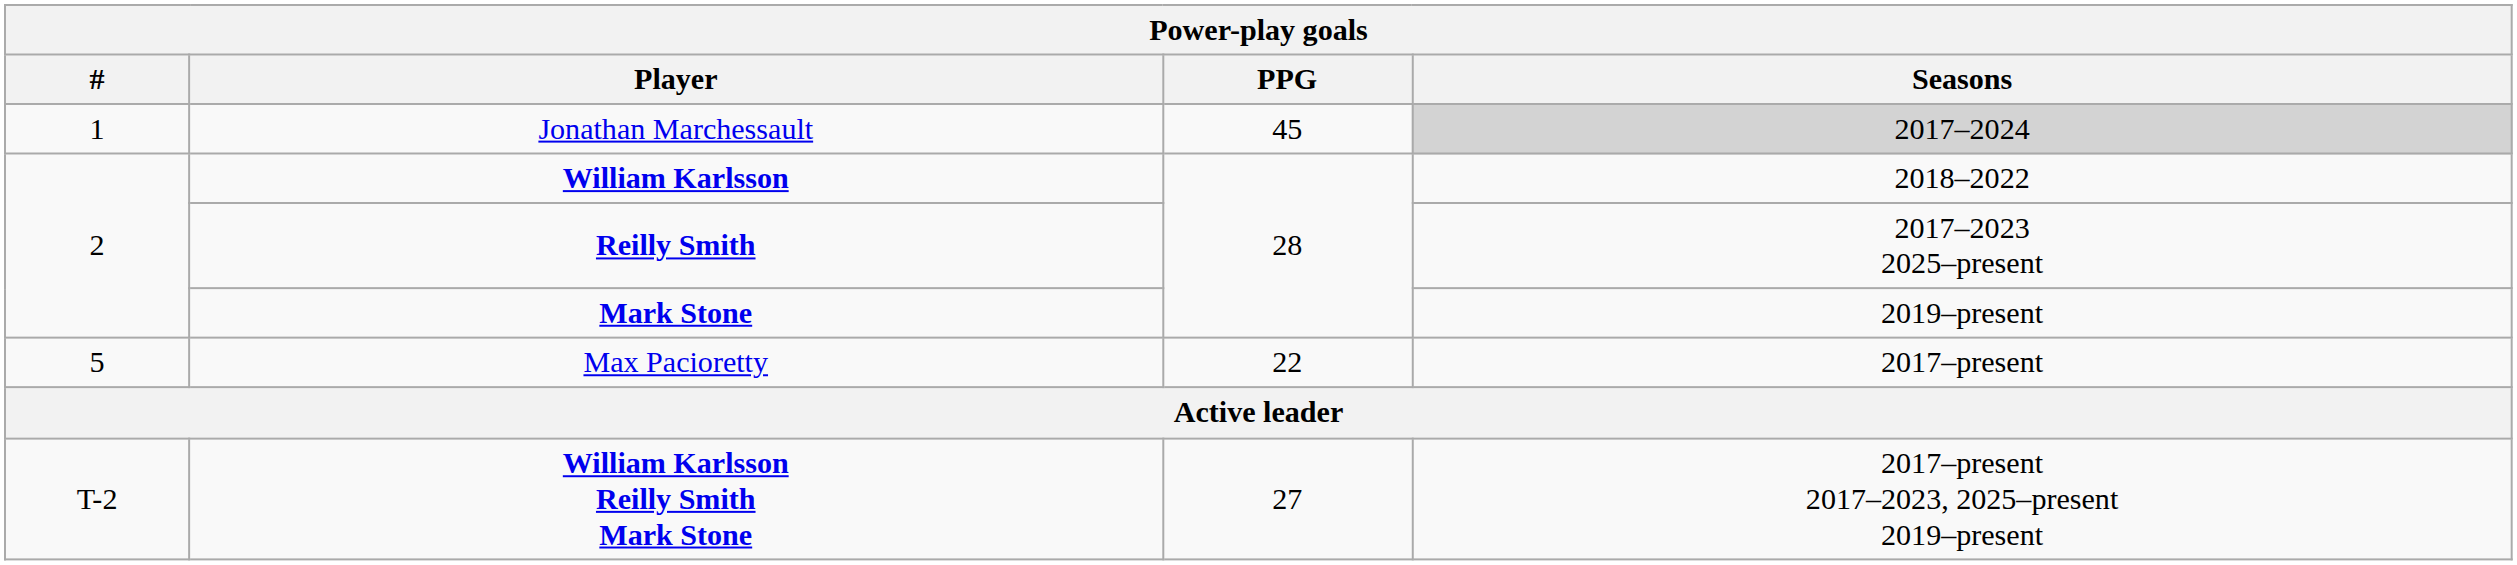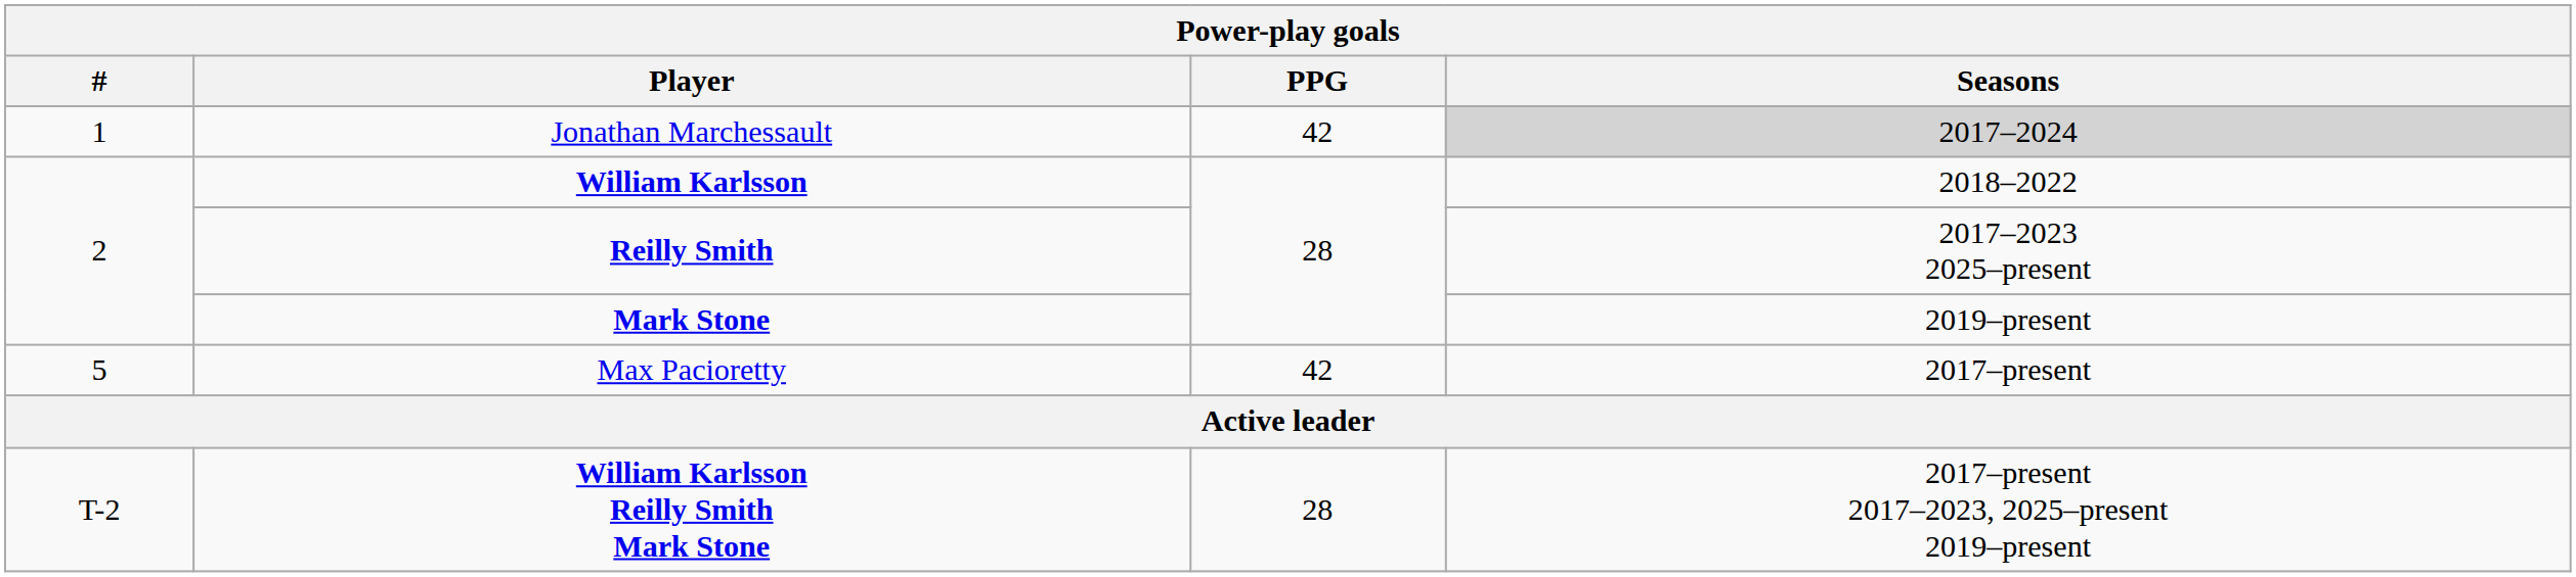 <table class="wikitable" style="text-align: center; font-size: 95%" width="80%">
 <tr>
 <th colspan="4">Power-play goals</th>
 </tr>
 <tr>
 <th>#</th>
 <th>Player</th>
 <th>PPG</th>
 <th>Seasons</th>
 </tr>
 <tr>
 <td>1</td>
 <td><a href='#'>Jonathan Marchessault</a></td>
-<td>45</td>
+<td>42</td>
 <td style="background: lightgrey;">2017–2024</td>
 </tr>
 <tr>
 <td rowspan="3">2</td>
 <td><strong><a href='#'>William Karlsson</a></strong></td>
 <td rowspan="3">28</td>
 <td>2018–2022</td>
 </tr>
 <tr>
 <td><strong><a href='#'>Reilly Smith</a></strong></td>
 <td>2017–2023<br>2025–present</td>
 </tr>
 <tr>
 <td><strong><a href='#'>Mark Stone</a></strong></td>
 <td>2019–present</td>
 </tr>
 <tr>
 <td>5</td>
 <td><a href='#'>Max Pacioretty</a></td>
-<td>22</td>
+<td>42</td>
 <td>2017–present</td>
 </tr>
 <tr>
 <th colspan="4">Active leader</th>
 </tr>
 <tr>
 <td>T-2</td>
 <td><strong><a href='#'>William Karlsson</a></strong><br><strong><a href='#'>Reilly Smith</a></strong><br><strong><a href='#'>Mark Stone</a></strong><br></td>
-<td>27</td>
+<td>28</td>
 <td>2017–present<br>2017–2023, 2025–present<br>2019–present</td>
 </tr>
 </table>
